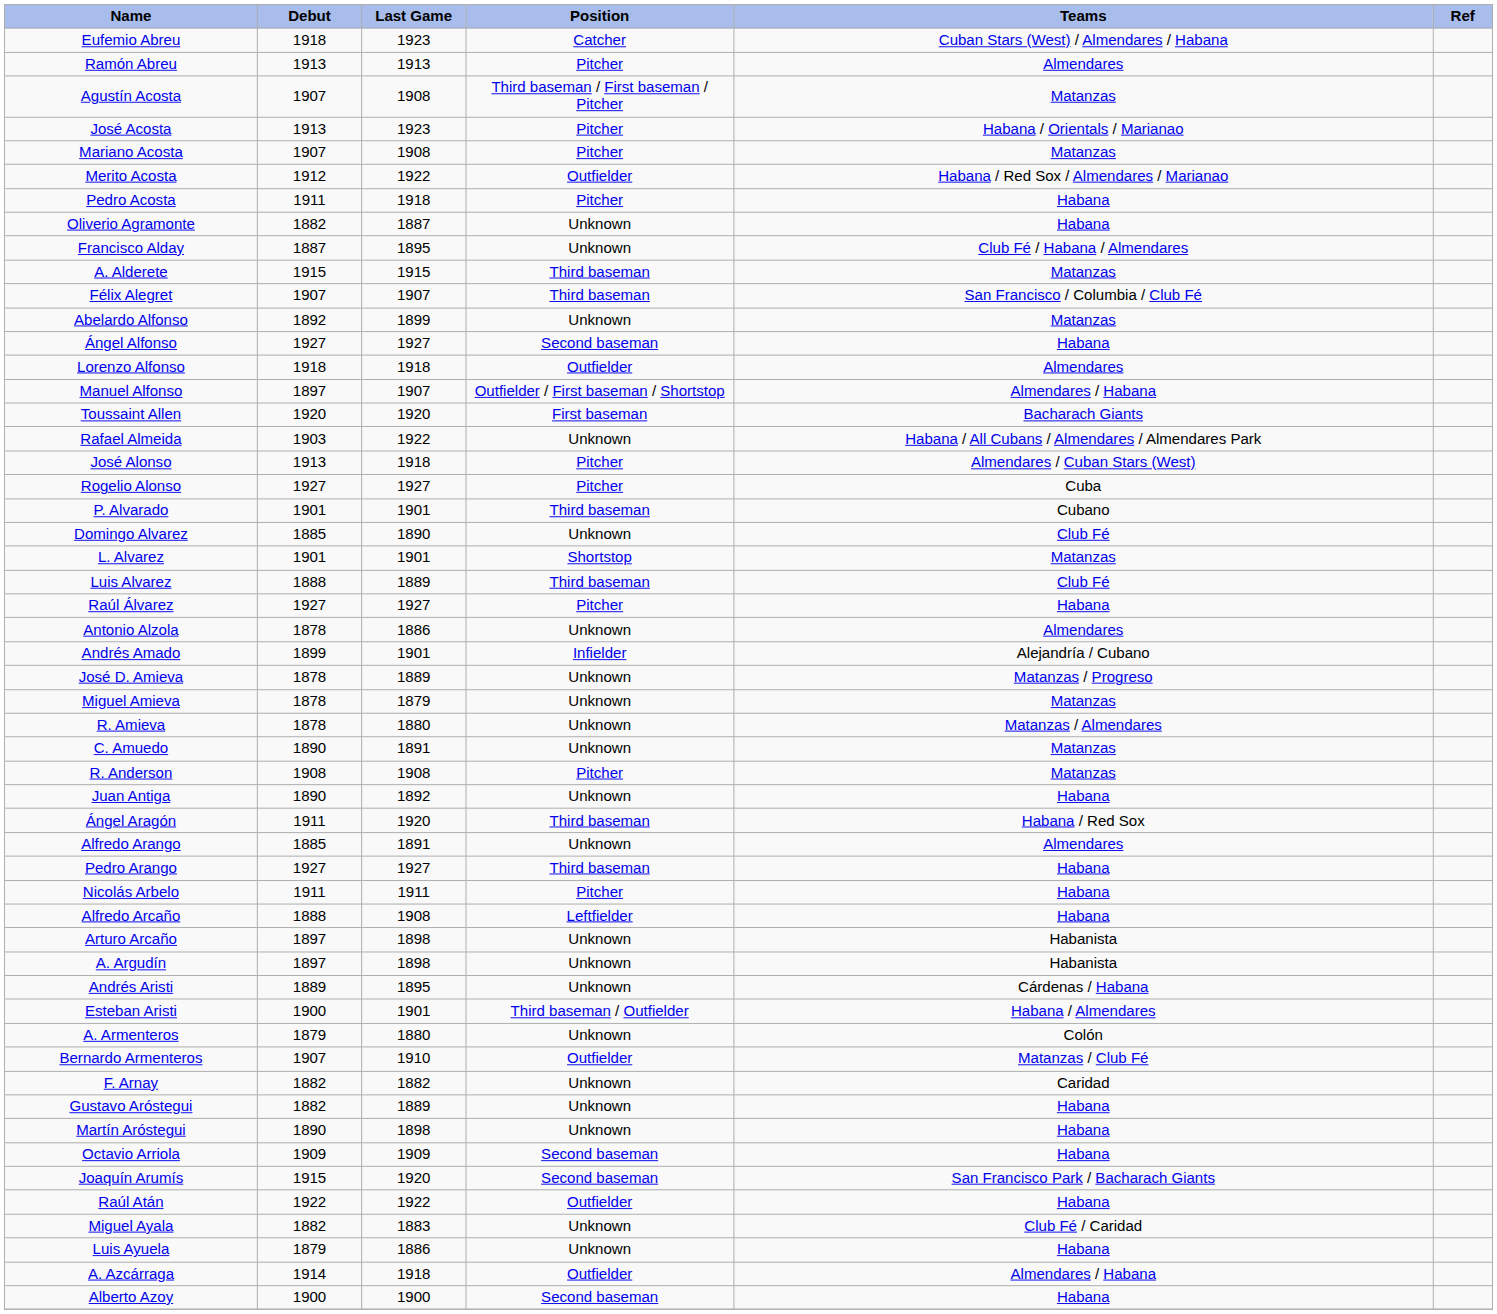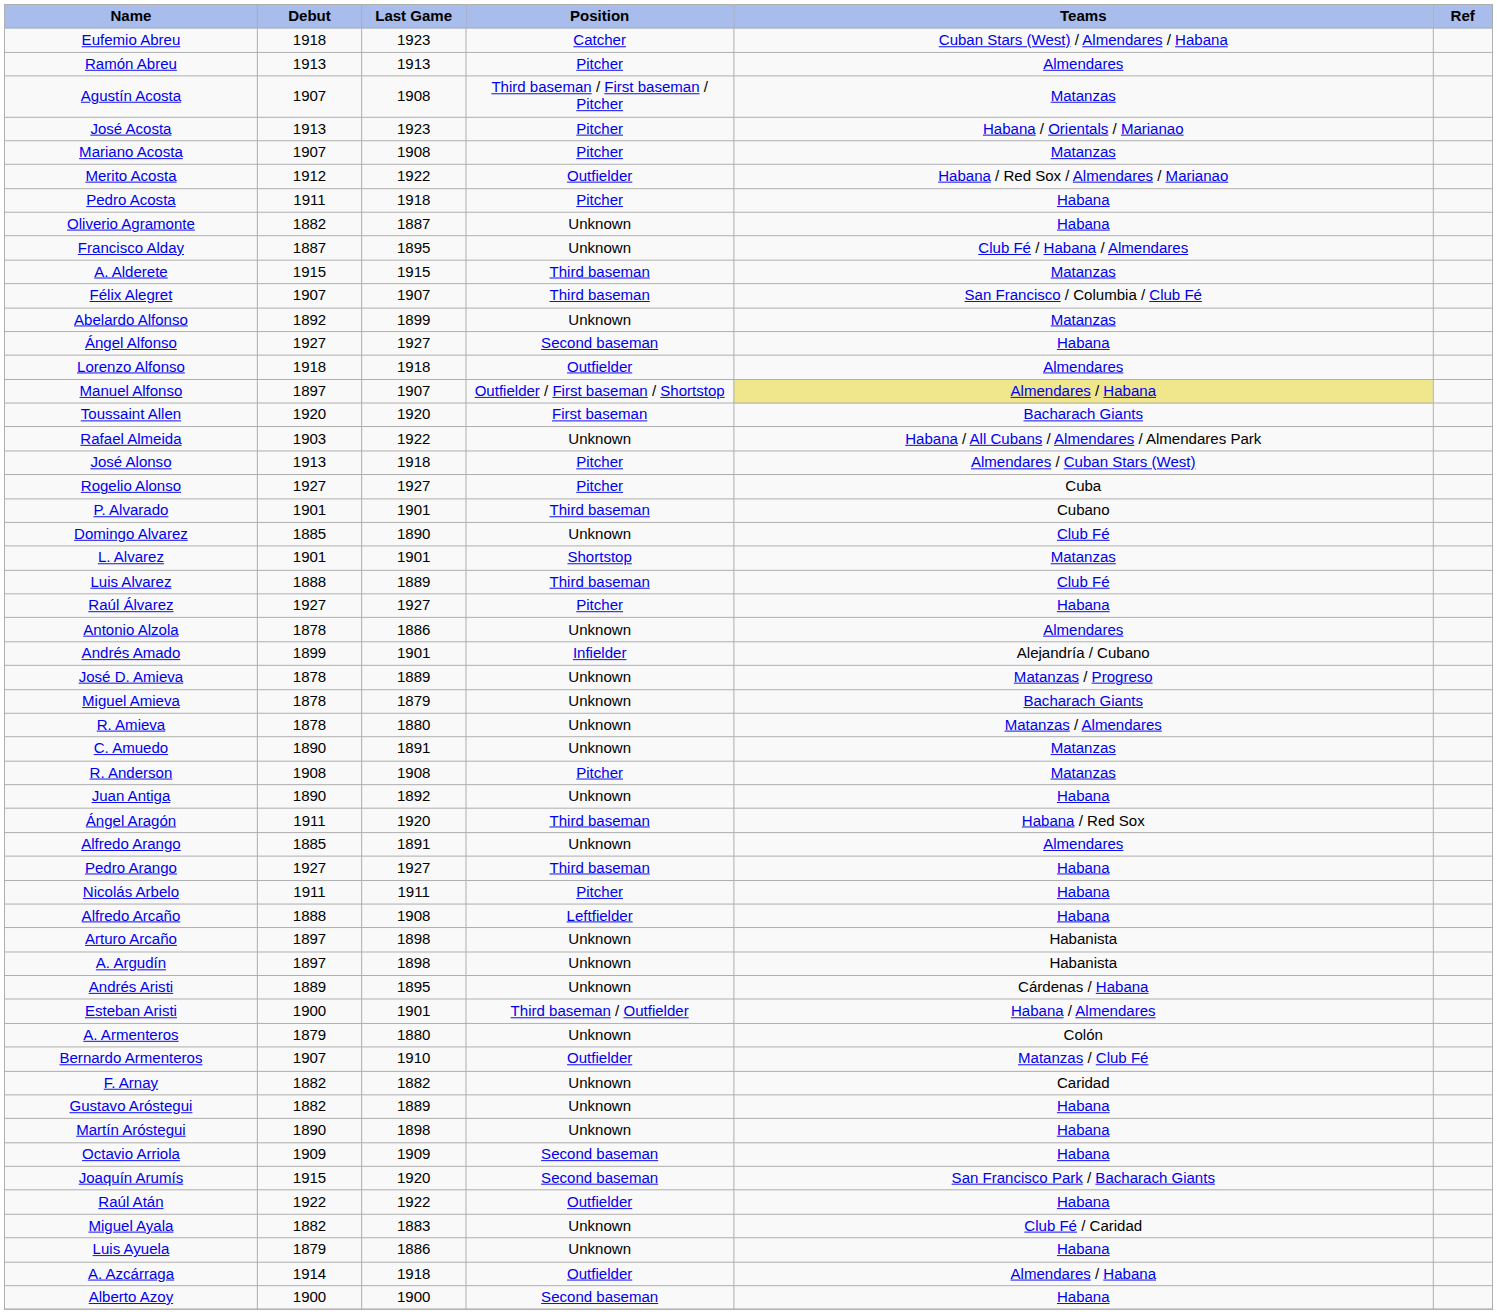 <table class="wikitable" style="width: 100%">
 <tr>
 <th style="background:#a8bdec; width:17%;">Name</th>
 <th style="width:7%; background:#a8bdec;">Debut</th>
 <th style="width:7%; background:#a8bdec;">Last Game</th>
 <th style="width:18%; background:#a8bdec;">Position</th>
 <th style="width:47%; background:#a8bdec;">Teams</th>
 <th style="width:4%; background:#a8bdec;">Ref</th>
 </tr>
 <tr align=center>
 <td><a href='#'>Eufemio Abreu</a></td>
 <td>1918</td>
 <td>1923</td>
 <td><a href='#'>Catcher</a></td>
 <td><a href='#'>Cuban Stars (West)</a> / <a href='#'>Almendares</a> / <a href='#'>Habana</a></td>
 <td></td>
 </tr>
 <tr align=center>
 <td><a href='#'>Ramón Abreu</a></td>
 <td>1913</td>
 <td>1913</td>
 <td><a href='#'>Pitcher</a></td>
 <td><a href='#'>Almendares</a></td>
 <td></td>
 </tr>
 <tr align=center>
 <td><a href='#'>Agustín Acosta</a></td>
 <td>1907</td>
 <td>1908</td>
 <td><a href='#'>Third baseman</a> / <a href='#'>First baseman</a> / <a href='#'>Pitcher</a></td>
 <td><a href='#'>Matanzas</a></td>
 <td></td>
 </tr>
 <tr align=center>
 <td><a href='#'>José Acosta</a></td>
 <td>1913</td>
 <td>1923</td>
 <td><a href='#'>Pitcher</a></td>
 <td><a href='#'>Habana</a> / <a href='#'>Orientals</a> / <a href='#'>Marianao</a></td>
 <td></td>
 </tr>
 <tr align=center>
 <td><a href='#'>Mariano Acosta</a></td>
 <td>1907</td>
 <td>1908</td>
 <td><a href='#'>Pitcher</a></td>
 <td><a href='#'>Matanzas</a></td>
 <td></td>
 </tr>
 <tr align=center>
 <td><a href='#'>Merito Acosta</a></td>
 <td>1912</td>
 <td>1922</td>
 <td><a href='#'>Outfielder</a></td>
 <td><a href='#'>Habana</a> / Red Sox / <a href='#'>Almendares</a> / <a href='#'>Marianao</a></td>
 <td></td>
 </tr>
 <tr align=center>
 <td><a href='#'>Pedro Acosta</a></td>
 <td>1911</td>
 <td>1918</td>
 <td><a href='#'>Pitcher</a></td>
 <td><a href='#'>Habana</a></td>
 <td></td>
 </tr>
 <tr align=center>
 <td><a href='#'>Oliverio Agramonte</a></td>
 <td>1882</td>
 <td>1887</td>
 <td>Unknown</td>
 <td><a href='#'>Habana</a></td>
 <td></td>
 </tr>
 <tr align=center>
 <td><a href='#'>Francisco Alday</a></td>
 <td>1887</td>
 <td>1895</td>
 <td>Unknown</td>
 <td><a href='#'>Club Fé</a> / <a href='#'>Habana</a> / <a href='#'>Almendares</a></td>
 <td></td>
 </tr>
 <tr align=center>
 <td><a href='#'>A. Alderete</a></td>
 <td>1915</td>
 <td>1915</td>
 <td><a href='#'>Third baseman</a></td>
 <td><a href='#'>Matanzas</a></td>
 <td></td>
 </tr>
 <tr align=center>
 <td><a href='#'>Félix Alegret</a></td>
 <td>1907</td>
 <td>1907</td>
 <td><a href='#'>Third baseman</a></td>
 <td><a href='#'>San Francisco</a> / Columbia / <a href='#'>Club Fé</a></td>
 <td></td>
 </tr>
 <tr align=center>
 <td><a href='#'>Abelardo Alfonso</a></td>
 <td>1892</td>
 <td>1899</td>
 <td>Unknown</td>
 <td><a href='#'>Matanzas</a></td>
 <td></td>
 </tr>
 <tr align=center>
 <td><a href='#'>Ángel Alfonso</a></td>
 <td>1927</td>
 <td>1927</td>
 <td><a href='#'>Second baseman</a></td>
 <td><a href='#'>Habana</a></td>
 <td></td>
 </tr>
 <tr align=center>
 <td><a href='#'>Lorenzo Alfonso</a></td>
 <td>1918</td>
 <td>1918</td>
 <td><a href='#'>Outfielder</a></td>
 <td><a href='#'>Almendares</a></td>
 <td></td>
 </tr>
 <tr align=center>
 <td><a href='#'>Manuel Alfonso</a></td>
 <td>1897</td>
 <td>1907</td>
 <td><a href='#'>Outfielder</a> / <a href='#'>First baseman</a> / <a href='#'>Shortstop</a></td>
-<td><a href='#'>Almendares</a> / <a href='#'>Habana</a></td>
+<td style="background: khaki;"><a href='#'>Almendares</a> / <a href='#'>Habana</a></td>
 <td> </td>
 </tr>
 <tr align=center>
 <td><a href='#'>Toussaint Allen</a></td>
 <td>1920</td>
 <td>1920</td>
 <td><a href='#'>First baseman</a></td>
 <td><a href='#'>Bacharach Giants</a></td>
 <td></td>
 </tr>
 <tr align=center>
 <td><a href='#'>Rafael Almeida</a></td>
 <td>1903</td>
 <td>1922</td>
 <td>Unknown</td>
 <td><a href='#'>Habana</a> / <a href='#'>All Cubans</a> / <a href='#'>Almendares</a> /  Almendares Park</td>
 <td></td>
 </tr>
 <tr align=center>
 <td><a href='#'>José Alonso</a></td>
 <td>1913</td>
 <td>1918</td>
 <td><a href='#'>Pitcher</a></td>
 <td><a href='#'>Almendares</a> / <a href='#'>Cuban Stars (West)</a></td>
 <td></td>
 </tr>
 <tr align=center>
 <td><a href='#'>Rogelio Alonso</a></td>
 <td>1927</td>
 <td>1927</td>
 <td><a href='#'>Pitcher</a></td>
 <td>Cuba</td>
 <td></td>
 </tr>
 <tr align=center>
 <td><a href='#'>P. Alvarado</a></td>
 <td>1901</td>
 <td>1901</td>
 <td><a href='#'>Third baseman</a></td>
 <td>Cubano</td>
 <td></td>
 </tr>
 <tr align=center>
 <td><a href='#'>Domingo Alvarez</a></td>
 <td>1885</td>
 <td>1890</td>
 <td>Unknown</td>
 <td><a href='#'>Club Fé</a></td>
 <td></td>
 </tr>
 <tr align=center>
 <td><a href='#'>L. Alvarez</a></td>
 <td>1901</td>
 <td>1901</td>
 <td><a href='#'>Shortstop</a></td>
 <td><a href='#'>Matanzas</a></td>
 <td></td>
 </tr>
 <tr align=center>
 <td><a href='#'>Luis Alvarez</a></td>
 <td>1888</td>
 <td>1889</td>
 <td><a href='#'>Third baseman</a></td>
 <td><a href='#'>Club Fé</a></td>
 <td></td>
 </tr>
 <tr align=center>
 <td><a href='#'>Raúl Álvarez</a></td>
 <td>1927</td>
 <td>1927</td>
 <td><a href='#'>Pitcher</a></td>
 <td><a href='#'>Habana</a></td>
 <td></td>
 </tr>
 <tr align=center>
 <td><a href='#'>Antonio Alzola</a></td>
 <td>1878</td>
 <td>1886</td>
 <td>Unknown</td>
 <td><a href='#'>Almendares</a></td>
 <td></td>
 </tr>
 <tr align=center>
 <td><a href='#'>Andrés Amado</a></td>
 <td>1899</td>
 <td>1901</td>
 <td><a href='#'>Infielder</a></td>
 <td>Alejandría / Cubano</td>
 <td></td>
 </tr>
 <tr align=center>
 <td><a href='#'>José D. Amieva</a></td>
 <td>1878</td>
 <td>1889</td>
 <td>Unknown</td>
 <td><a href='#'>Matanzas</a> / <a href='#'>Progreso</a></td>
 <td></td>
 </tr>
 <tr align=center>
 <td><a href='#'>Miguel Amieva</a></td>
 <td>1878</td>
 <td>1879</td>
 <td>Unknown</td>
-<td><a href='#'>Matanzas</a></td>
+<td><a href='#'>Bacharach Giants</a></td>
 <td></td>
 </tr>
 <tr align=center>
 <td><a href='#'>R. Amieva</a></td>
 <td>1878</td>
 <td>1880</td>
 <td>Unknown</td>
 <td><a href='#'>Matanzas</a> / <a href='#'>Almendares</a></td>
 <td></td>
 </tr>
 <tr align=center>
 <td><a href='#'>C. Amuedo</a></td>
 <td>1890</td>
 <td>1891</td>
 <td>Unknown</td>
 <td><a href='#'>Matanzas</a></td>
 <td></td>
 </tr>
 <tr align=center>
 <td><a href='#'>R. Anderson</a></td>
 <td>1908</td>
 <td>1908</td>
 <td><a href='#'>Pitcher</a></td>
 <td><a href='#'>Matanzas</a></td>
 <td></td>
 </tr>
 <tr align=center>
 <td><a href='#'>Juan Antiga</a></td>
 <td>1890</td>
 <td>1892</td>
 <td>Unknown</td>
 <td><a href='#'>Habana</a></td>
 <td></td>
 </tr>
 <tr align=center>
 <td><a href='#'>Ángel Aragón</a></td>
 <td>1911</td>
 <td>1920</td>
 <td><a href='#'>Third baseman</a></td>
 <td><a href='#'>Habana</a> / Red Sox</td>
 <td></td>
 </tr>
 <tr align=center>
 <td><a href='#'>Alfredo Arango</a></td>
 <td>1885</td>
 <td>1891</td>
 <td>Unknown</td>
 <td><a href='#'>Almendares</a></td>
 <td></td>
 </tr>
 <tr align=center>
 <td><a href='#'>Pedro Arango</a></td>
 <td>1927</td>
 <td>1927</td>
 <td><a href='#'>Third baseman</a></td>
 <td><a href='#'>Habana</a></td>
 <td></td>
 </tr>
 <tr align=center>
 <td><a href='#'>Nicolás Arbelo</a></td>
 <td>1911</td>
 <td>1911</td>
 <td><a href='#'>Pitcher</a></td>
 <td><a href='#'>Habana</a></td>
 <td></td>
 </tr>
 <tr align=center>
 <td><a href='#'>Alfredo Arcaño</a></td>
 <td>1888</td>
 <td>1908</td>
 <td><a href='#'>Leftfielder</a></td>
 <td><a href='#'>Habana</a></td>
 <td></td>
 </tr>
 <tr align=center>
 <td><a href='#'>Arturo Arcaño</a></td>
 <td>1897</td>
 <td>1898</td>
 <td>Unknown</td>
 <td>Habanista</td>
 <td></td>
 </tr>
 <tr align=center>
 <td><a href='#'>A. Argudín</a></td>
 <td>1897</td>
 <td>1898</td>
 <td>Unknown</td>
 <td>Habanista</td>
 <td></td>
 </tr>
 <tr align=center>
 <td><a href='#'>Andrés Aristi</a></td>
 <td>1889</td>
 <td>1895</td>
 <td>Unknown</td>
 <td>Cárdenas / <a href='#'>Habana</a></td>
 <td></td>
 </tr>
 <tr align=center>
 <td><a href='#'>Esteban Aristi</a></td>
 <td>1900</td>
 <td>1901</td>
 <td><a href='#'>Third baseman</a> / <a href='#'>Outfielder</a></td>
 <td><a href='#'>Habana</a> / <a href='#'>Almendares</a></td>
 <td></td>
 </tr>
 <tr align=center>
 <td><a href='#'>A. Armenteros</a></td>
 <td>1879</td>
 <td>1880</td>
 <td>Unknown</td>
 <td>Colón</td>
 <td></td>
 </tr>
 <tr align=center>
 <td><a href='#'>Bernardo Armenteros</a></td>
 <td>1907</td>
 <td>1910</td>
 <td><a href='#'>Outfielder</a></td>
 <td><a href='#'>Matanzas</a> / <a href='#'>Club Fé</a></td>
 <td></td>
 </tr>
 <tr align=center>
 <td><a href='#'>F. Arnay</a></td>
 <td>1882</td>
 <td>1882</td>
 <td>Unknown</td>
 <td>Caridad</td>
 <td></td>
 </tr>
 <tr align=center>
 <td><a href='#'>Gustavo Aróstegui</a></td>
 <td>1882</td>
 <td>1889</td>
 <td>Unknown</td>
 <td><a href='#'>Habana</a></td>
 <td></td>
 </tr>
 <tr align=center>
 <td><a href='#'>Martín Aróstegui</a></td>
 <td>1890</td>
 <td>1898</td>
 <td>Unknown</td>
 <td><a href='#'>Habana</a></td>
 <td></td>
 </tr>
 <tr align=center>
 <td><a href='#'>Octavio Arriola</a></td>
 <td>1909</td>
 <td>1909</td>
 <td><a href='#'>Second baseman</a></td>
 <td><a href='#'>Habana</a></td>
 <td></td>
 </tr>
 <tr align=center>
 <td><a href='#'>Joaquín Arumís</a></td>
 <td>1915</td>
 <td>1920</td>
 <td><a href='#'>Second baseman</a></td>
 <td><a href='#'>San Francisco Park</a> / <a href='#'>Bacharach Giants</a></td>
 <td></td>
 </tr>
 <tr align=center>
 <td><a href='#'>Raúl Atán</a></td>
 <td>1922</td>
 <td>1922</td>
 <td><a href='#'>Outfielder</a></td>
 <td><a href='#'>Habana</a></td>
 <td></td>
 </tr>
 <tr align=center>
 <td><a href='#'>Miguel Ayala</a></td>
 <td>1882</td>
 <td>1883</td>
 <td>Unknown</td>
 <td><a href='#'>Club Fé</a> / Caridad</td>
 <td></td>
 </tr>
 <tr align=center>
 <td><a href='#'>Luis Ayuela</a></td>
 <td>1879</td>
 <td>1886</td>
 <td>Unknown</td>
 <td><a href='#'>Habana</a></td>
 <td></td>
 </tr>
 <tr align=center>
 <td><a href='#'>A. Azcárraga</a></td>
 <td>1914</td>
 <td>1918</td>
 <td><a href='#'>Outfielder</a></td>
 <td><a href='#'>Almendares</a> / <a href='#'>Habana</a></td>
 <td></td>
 </tr>
 <tr align=center>
 <td><a href='#'>Alberto Azoy</a></td>
 <td>1900</td>
 <td>1900</td>
 <td><a href='#'>Second baseman</a></td>
 <td><a href='#'>Habana</a></td>
 <td></td>
 </tr>
 <tr align=center>
 </tr>
 </table>
